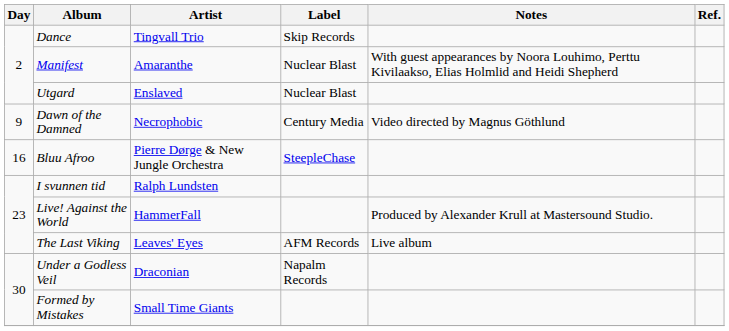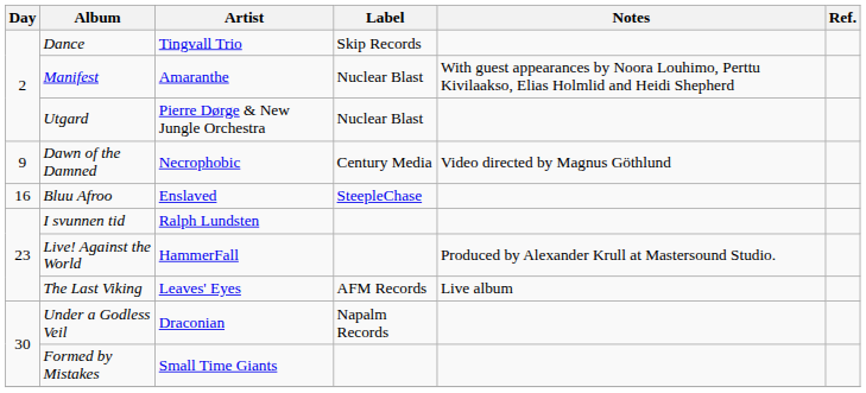 <table class="wikitable">
 <tr>
 <th>Day</th>
 <th>Album</th>
 <th>Artist</th>
 <th>Label</th>
 <th>Notes</th>
 <th>Ref.</th>
 </tr>
 <tr>
 <td style="text-align:center;" rowspan="3">2</td>
 <td><em>Dance</em></td>
 <td><a href='#'>Tingvall Trio</a></td>
 <td>Skip Records</td>
 <td></td>
 <td></td>
 </tr>
 <tr>
 <td><em><a href='#'>Manifest</a></em></td>
 <td><a href='#'>Amaranthe</a></td>
 <td>Nuclear Blast</td>
 <td>With guest appearances by Noora Louhimo, Perttu Kivilaakso, Elias Holmlid and Heidi Shepherd</td>
 <td></td>
 </tr>
 <tr>
 <td><em>Utgard</em></td>
-<td><a href='#'>Enslaved</a></td>
+<td><a href='#'>Pierre Dørge</a> & New Jungle Orchestra</td>
 <td>Nuclear Blast</td>
 <td></td>
 <td></td>
 </tr>
 <tr>
 <td style="text-align:center;" rowspan="1">9</td>
 <td><em>Dawn of the Damned</em></td>
 <td><a href='#'>Necrophobic</a></td>
 <td>Century Media</td>
 <td>Video directed by Magnus Göthlund</td>
 <td></td>
 </tr>
 <tr>
 <td style="text-align:center;" rowspan="1">16</td>
 <td><em>Bluu Afroo</em></td>
-<td><a href='#'>Pierre Dørge</a> & New Jungle Orchestra</td>
+<td><a href='#'>Enslaved</a></td>
 <td><a href='#'>SteepleChase</a></td>
 <td></td>
 <td></td>
 </tr>
 <tr>
 <td style="text-align:center;" rowspan="3">23</td>
 <td><em>I svunnen tid</em></td>
 <td><a href='#'>Ralph Lundsten</a></td>
 <td></td>
 <td></td>
 <td></td>
 </tr>
 <tr>
 <td><em>Live! Against the World</em></td>
 <td><a href='#'>HammerFall</a></td>
 <td></td>
 <td>Produced by Alexander Krull at Mastersound Studio.</td>
 <td></td>
 </tr>
 <tr>
 <td><em>The Last Viking</em></td>
 <td><a href='#'>Leaves' Eyes</a></td>
 <td>AFM Records</td>
 <td>Live album</td>
 <td></td>
 </tr>
 <tr>
 <td style="text-align:center;" rowspan="2">30</td>
 <td><em>Under a Godless Veil</em></td>
 <td><a href='#'>Draconian</a></td>
 <td>Napalm Records</td>
 <td></td>
 <td></td>
 </tr>
 <tr>
 <td><em>Formed by Mistakes</em></td>
 <td><a href='#'>Small Time Giants</a></td>
 <td></td>
 <td></td>
 <td></td>
 </tr>
 <tr>
 </tr>
 </table>
